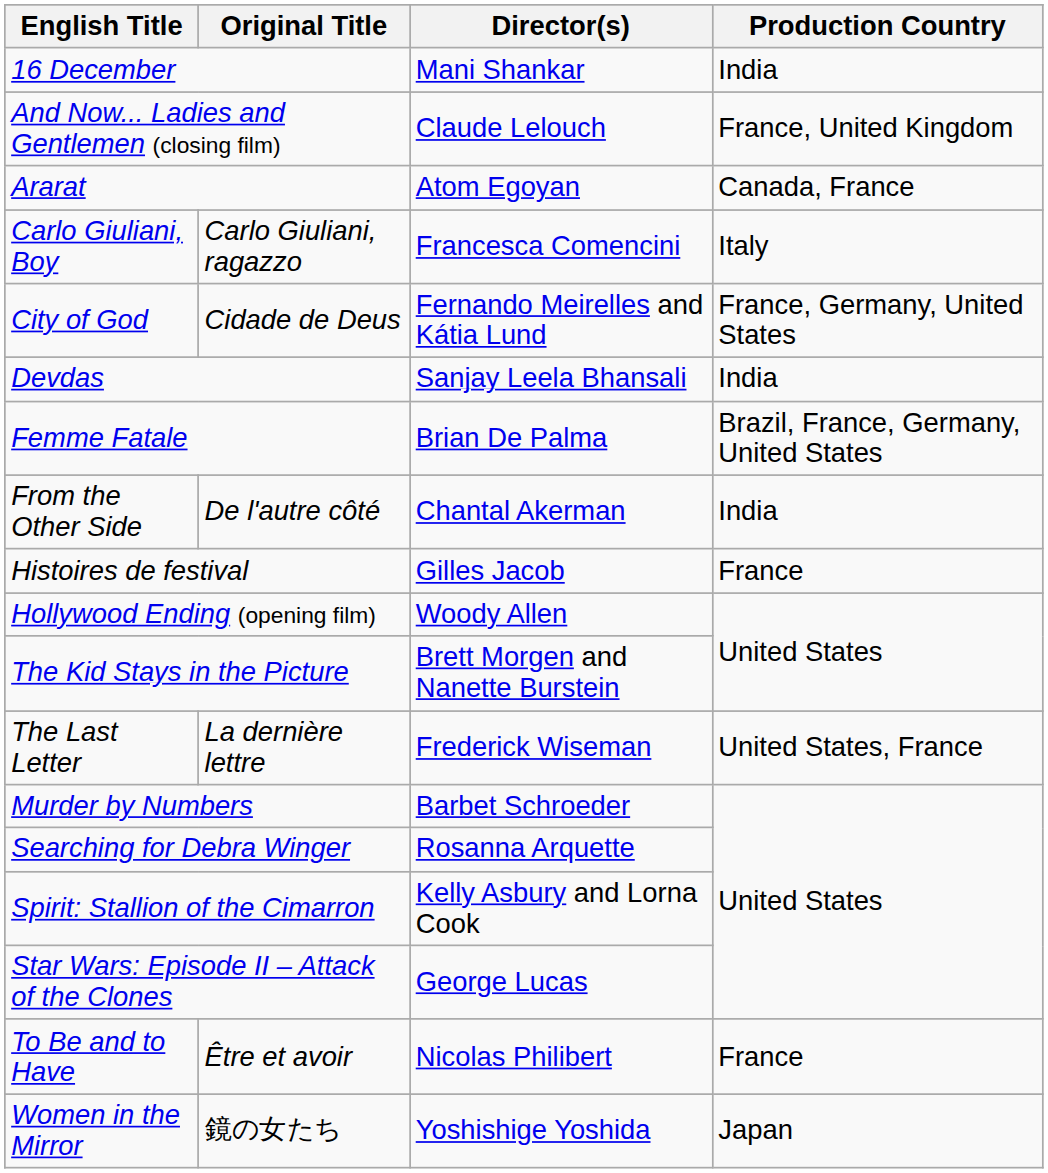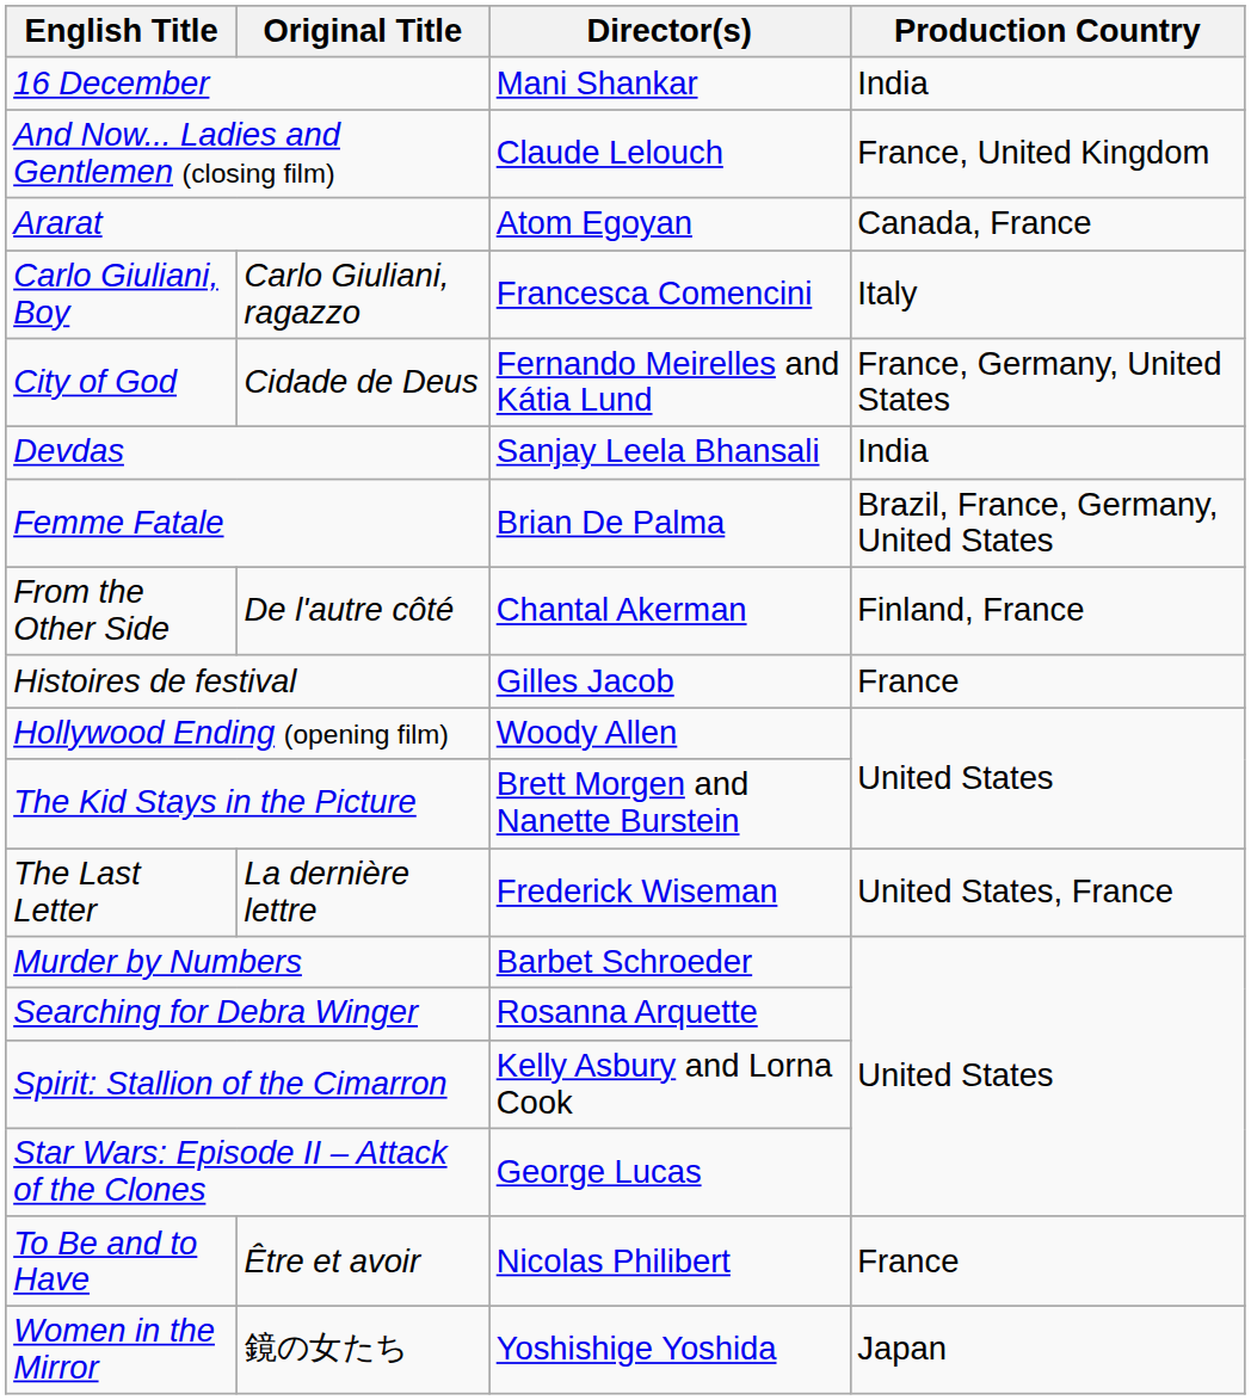 <table class="wikitable">
 <tr>
 <th>English Title</th>
 <th>Original Title</th>
 <th>Director(s)</th>
 <th>Production Country</th>
 </tr>
 <tr>
 <td colspan="2"><em><a href='#'>16 December</a></em></td>
 <td><a href='#'>Mani Shankar</a></td>
 <td>India</td>
 </tr>
 <tr>
 <td colspan="2"><em><a href='#'>And Now... Ladies and Gentlemen</a></em> <small>(closing film)</small></td>
 <td><a href='#'>Claude Lelouch</a></td>
 <td>France, United Kingdom</td>
 </tr>
 <tr>
 <td colspan="2"><em><a href='#'>Ararat</a></em></td>
 <td><a href='#'>Atom Egoyan</a></td>
 <td>Canada, France</td>
 </tr>
 <tr>
 <td><em><a href='#'>Carlo Giuliani, Boy</a></em></td>
 <td><em>Carlo Giuliani, ragazzo</em></td>
 <td><a href='#'>Francesca Comencini</a></td>
 <td>Italy</td>
 </tr>
 <tr>
 <td><em><a href='#'>City of God</a></em></td>
 <td><em>Cidade de Deus</em></td>
 <td><a href='#'>Fernando Meirelles</a> and <a href='#'>Kátia Lund</a></td>
 <td>France, Germany, United States</td>
 </tr>
 <tr>
 <td colspan="2"><em><a href='#'>Devdas</a></em></td>
 <td><a href='#'>Sanjay Leela Bhansali</a></td>
 <td>India</td>
 </tr>
 <tr>
 <td colspan="2"><em><a href='#'>Femme Fatale</a></em></td>
 <td><a href='#'>Brian De Palma</a></td>
 <td>Brazil, France, Germany, United States</td>
 </tr>
 <tr>
 <td><em>From the Other Side</em></td>
 <td><em>De l'autre côté</em></td>
 <td><a href='#'>Chantal Akerman</a></td>
-<td>India</td>
+<td>Finland, France</td>
 </tr>
 <tr>
 <td colspan="2"><em>Histoires de festival</em></td>
 <td><a href='#'>Gilles Jacob</a></td>
 <td>France</td>
 </tr>
 <tr>
 <td colspan="2"><em><a href='#'>Hollywood Ending</a></em> <small>(opening film)</small></td>
 <td><a href='#'>Woody Allen</a></td>
 <td rowspan="2">United States</td>
 </tr>
 <tr>
 <td colspan="2"><em><a href='#'>The Kid Stays in the Picture</a></em></td>
 <td><a href='#'>Brett Morgen</a> and <a href='#'>Nanette Burstein</a></td>
 </tr>
 <tr>
 <td><em>The Last Letter</em></td>
 <td><em>La dernière lettre</em></td>
 <td><a href='#'>Frederick Wiseman</a></td>
 <td>United States, France</td>
 </tr>
 <tr>
 <td colspan="2"><em><a href='#'>Murder by Numbers</a></em></td>
 <td><a href='#'>Barbet Schroeder</a></td>
 <td rowspan="4">United States</td>
 </tr>
 <tr>
 <td colspan="2"><em><a href='#'>Searching for Debra Winger</a></em></td>
 <td><a href='#'>Rosanna Arquette</a></td>
 </tr>
 <tr>
 <td colspan="2"><em><a href='#'>Spirit: Stallion of the Cimarron</a></em></td>
 <td><a href='#'>Kelly Asbury</a> and Lorna Cook</td>
 </tr>
 <tr>
 <td colspan="2"><em><a href='#'>Star Wars: Episode II – Attack of the Clones</a></em></td>
 <td><a href='#'>George Lucas</a></td>
 </tr>
 <tr>
 <td><em><a href='#'>To Be and to Have</a></em></td>
 <td><em>Être et avoir</em></td>
 <td><a href='#'>Nicolas Philibert</a></td>
 <td>France</td>
 </tr>
 <tr>
 <td><em><a href='#'>Women in the Mirror</a></em></td>
 <td>鏡の女たち</td>
 <td><a href='#'>Yoshishige Yoshida</a></td>
 <td>Japan</td>
 </tr>
 </table>
